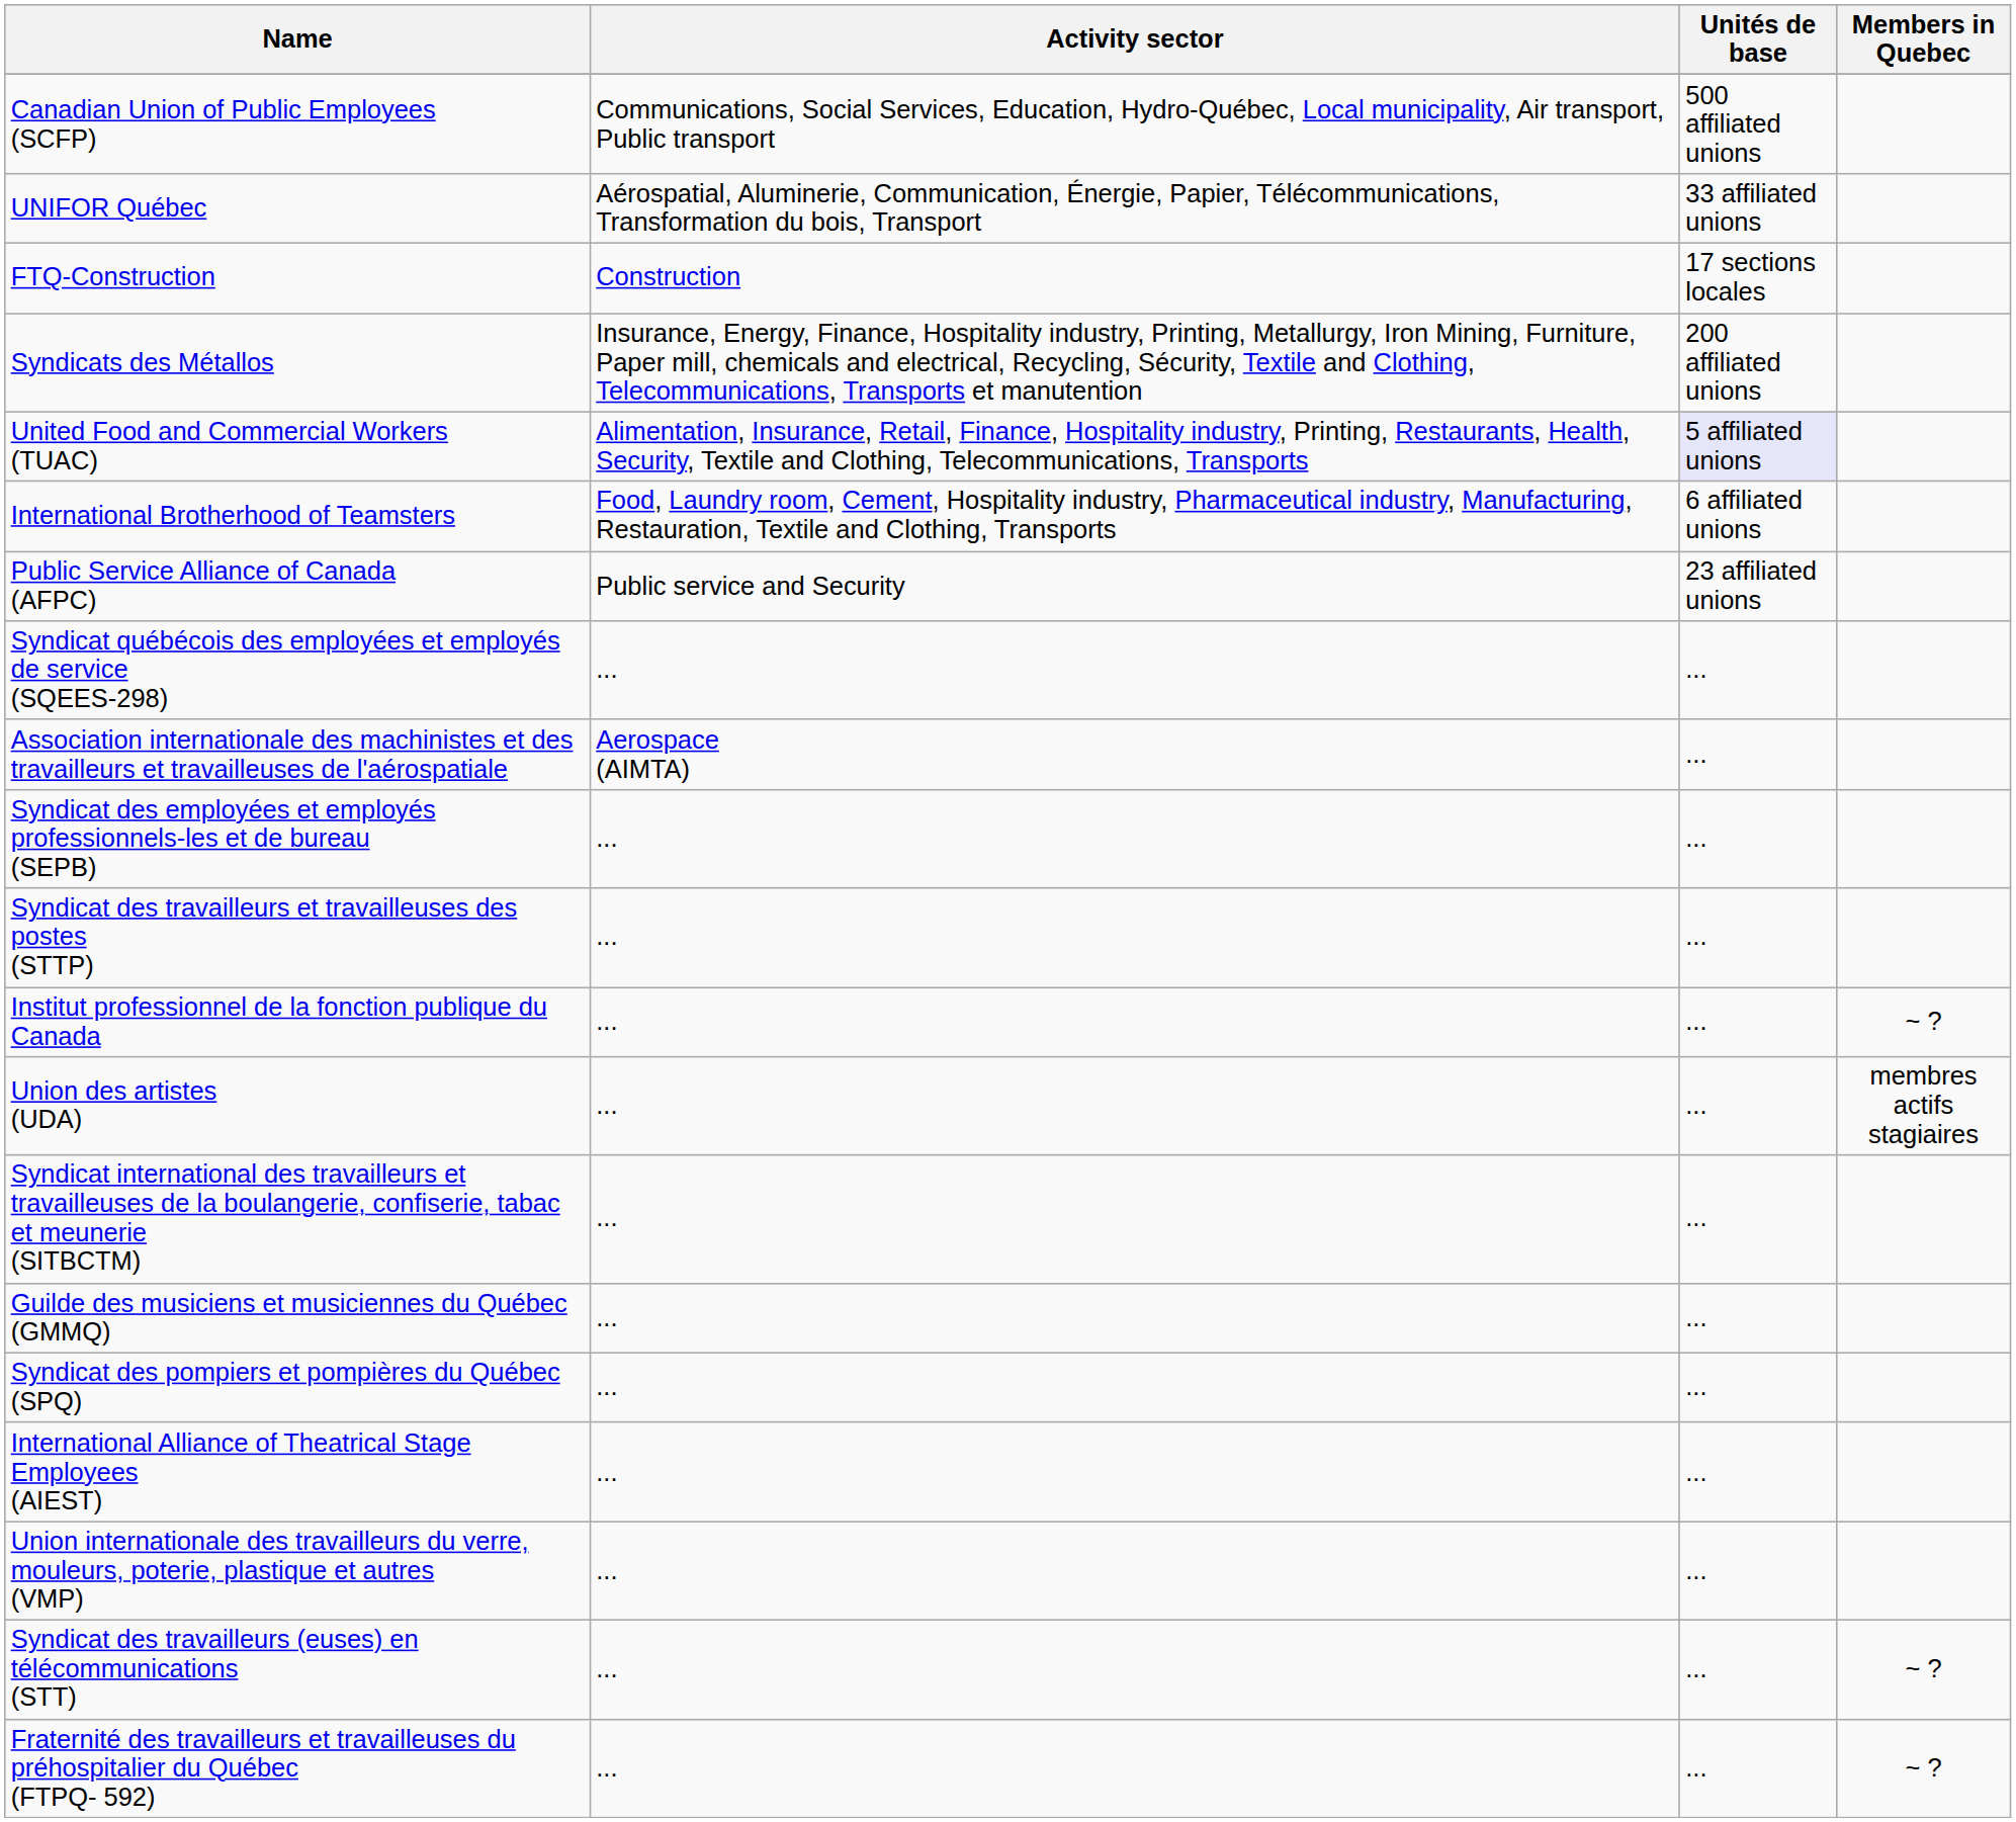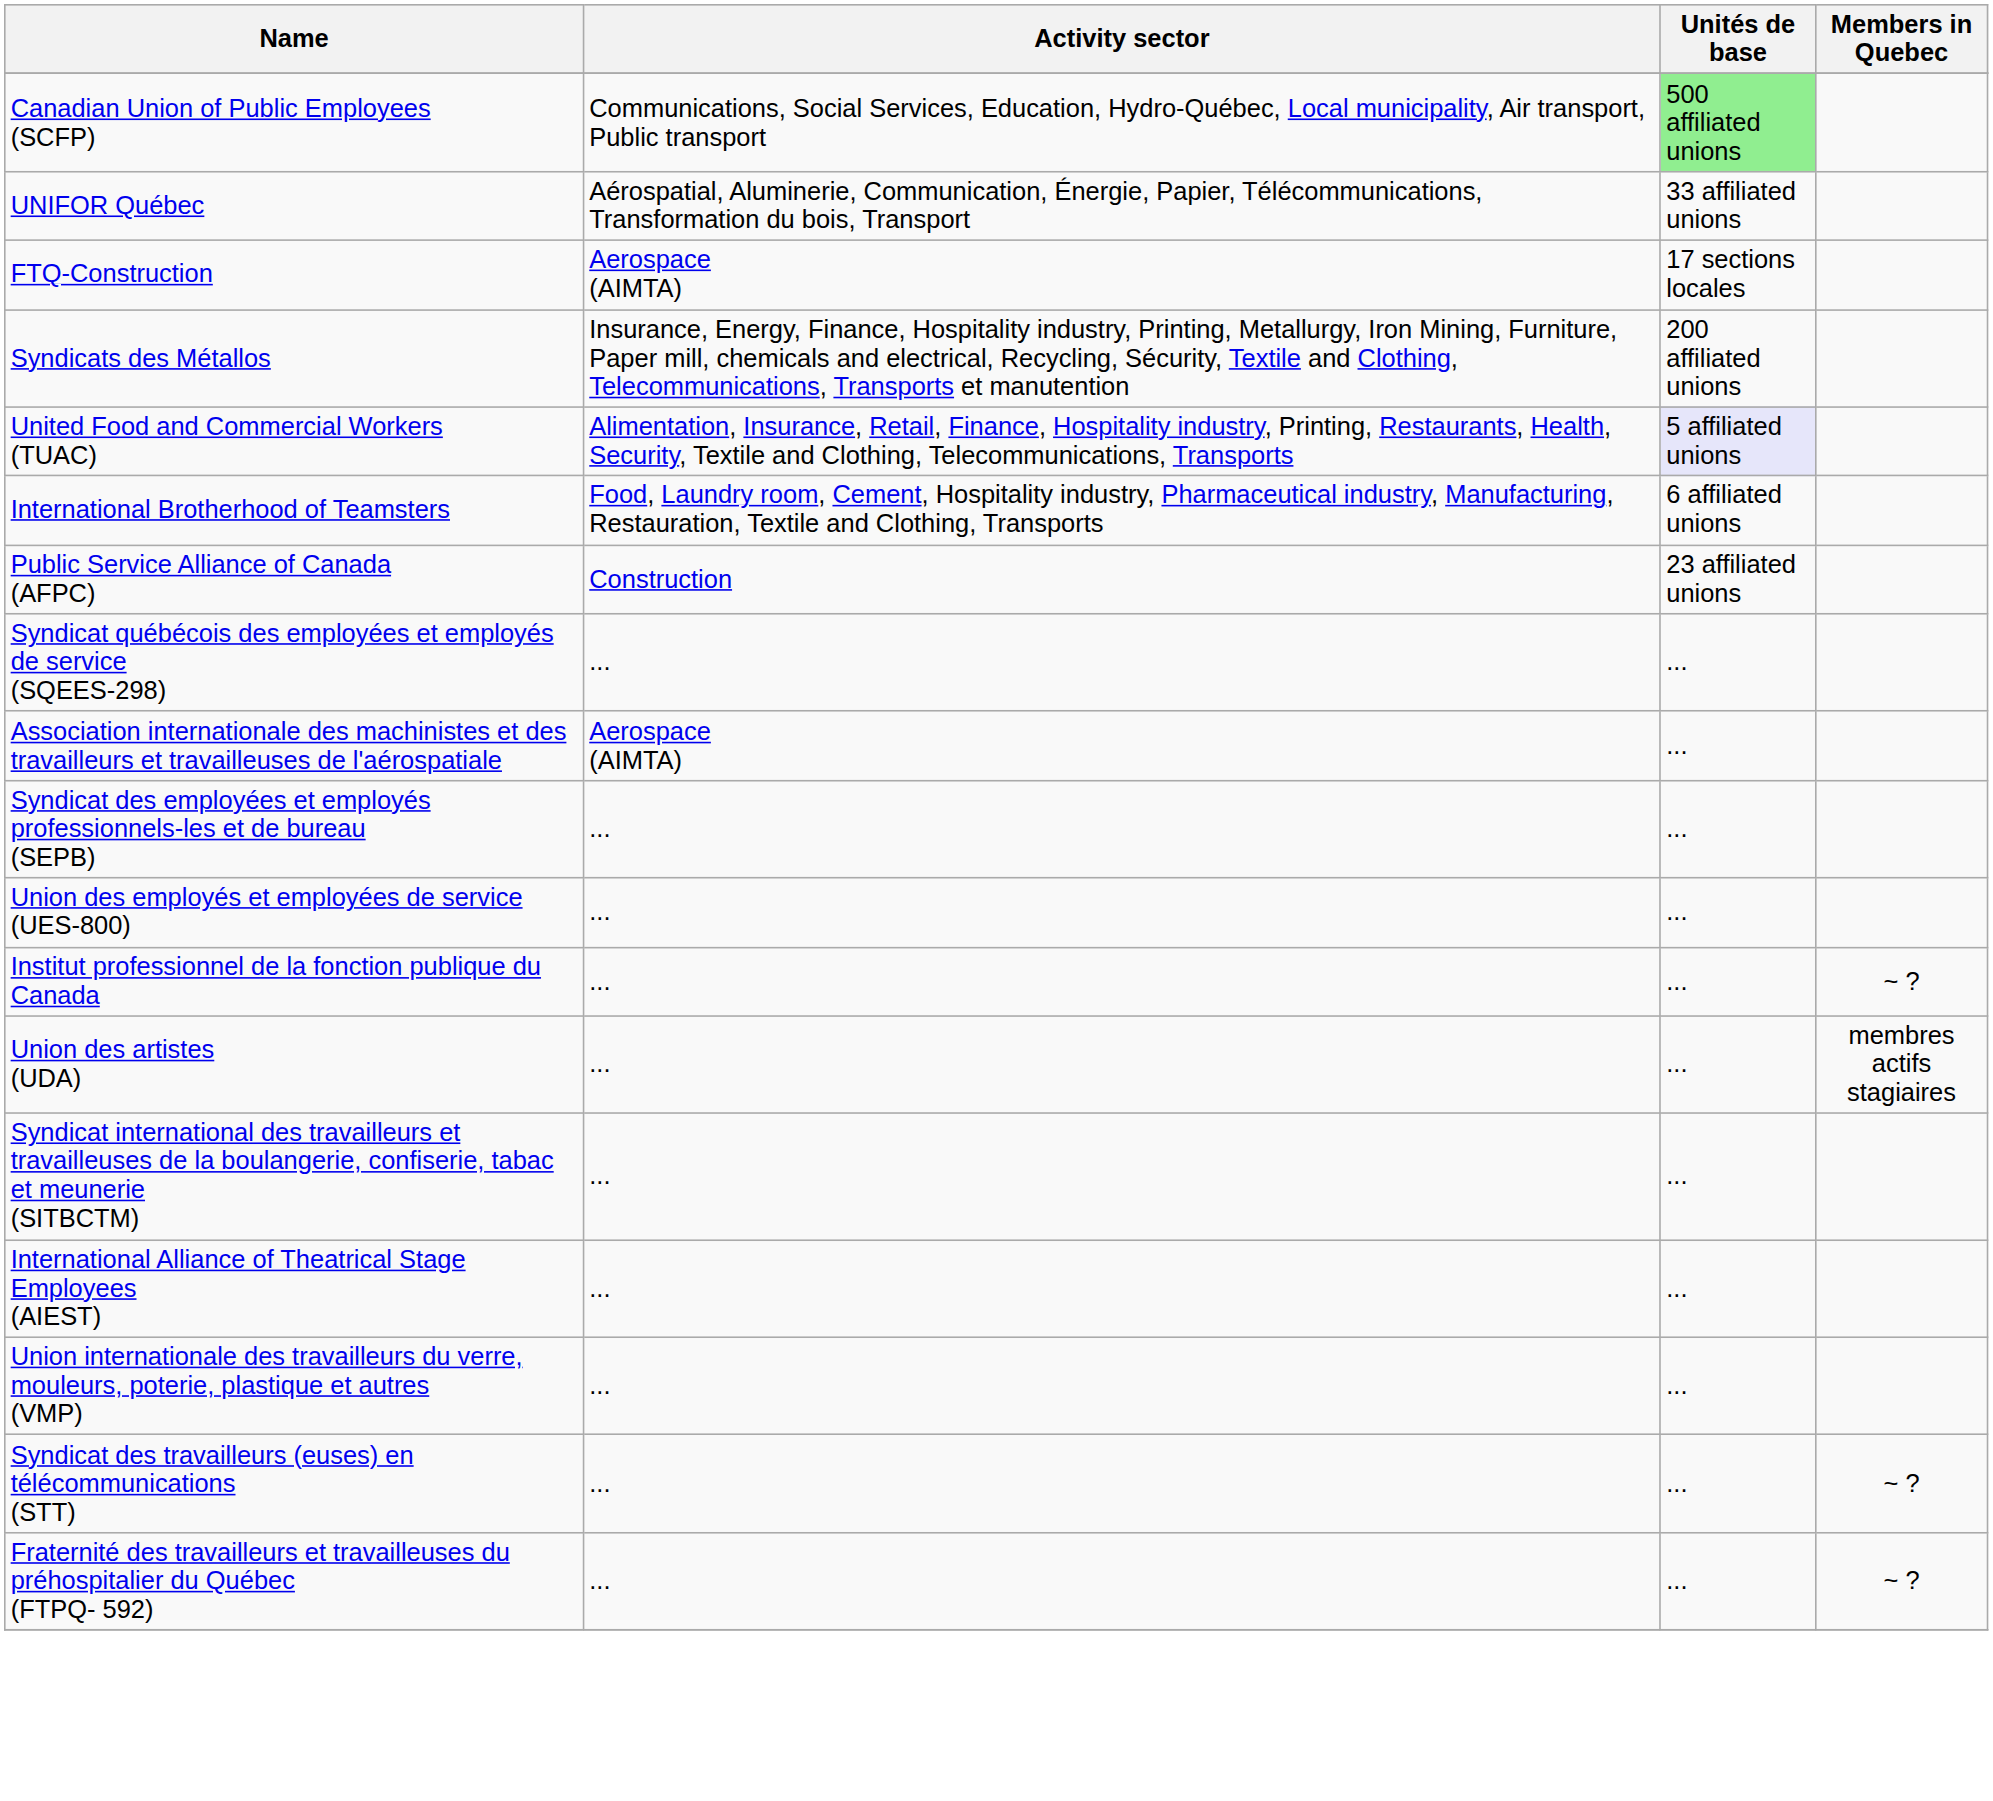 <table class="wikitable sortable">
 <tr style="background:#ececec;">
 <th>Name</th>
 <th>Activity sector</th>
 <th>Unités de base</th>
 <th>Members in Quebec</th>
 </tr>
 <tr>
 </tr>
 <tr>
 <td><a href='#'>Canadian Union of Public Employees</a><br> (SCFP)</td>
 <td>Communications, Social Services, Education, Hydro-Québec, <a href='#'>Local municipality</a>, Air transport, Public transport</td>
-<td>500 affiliated unions </td>
+<td style="background: lightgreen;">500 affiliated unions </td>
 <td align="center"></td>
 </tr>
 <tr>
 <td><a href='#'>UNIFOR Québec</a></td>
 <td>Aérospatial, Aluminerie, Communication, Énergie, Papier, Télécommunications, Transformation du bois, Transport</td>
 <td>33 affiliated unions </td>
 <td align="center"></td>
 </tr>
 <tr>
 <td><a href='#'>FTQ-Construction</a></td>
-<td><a href='#'>Construction</a></td>
+<td><a href='#'>Aerospace</a><br>(AIMTA)</td>
 <td>17 sections locales</td>
 <td align="center"></td>
 </tr>
 <tr>
 <td><a href='#'>Syndicats des Métallos</a></td>
 <td>Insurance, Energy, Finance, Hospitality industry, Printing, Metallurgy, Iron Mining, Furniture, Paper mill, chemicals and electrical, Recycling, Sécurity, <a href='#'>Textile</a> and <a href='#'>Clothing</a>, <a href='#'>Telecommunications</a>, <a href='#'>Transports</a> et manutention</td>
 <td>200 affiliated unions</td>
 <td align="center"></td>
 </tr>
 <tr>
 <td><a href='#'>United Food and Commercial Workers</a><br> (TUAC)</td>
 <td><a href='#'>Alimentation</a>, <a href='#'>Insurance</a>, <a href='#'>Retail</a>, <a href='#'>Finance</a>, <a href='#'>Hospitality industry</a>, Printing, <a href='#'>Restaurants</a>, <a href='#'>Health</a>, <a href='#'>Security</a>, Textile and Clothing, Telecommunications, <a href='#'>Transports</a></td>
 <td style="background: lavender;">5 affiliated unions</td>
 <td align="center"></td>
 </tr>
 <tr>
 <td><a href='#'>International Brotherhood of Teamsters</a></td>
 <td><a href='#'>Food</a>, <a href='#'>Laundry room</a>, <a href='#'>Cement</a>, Hospitality industry, <a href='#'>Pharmaceutical industry</a>, <a href='#'>Manufacturing</a>, Restauration, Textile and Clothing, Transports</td>
 <td>6 affiliated unions</td>
 <td align="center"></td>
 </tr>
 <tr>
 <td><a href='#'>Public Service Alliance of Canada</a><br>(AFPC)</td>
-<td>Public service and Security</td>
+<td><a href='#'>Construction</a></td>
 <td>23 affiliated unions</td>
 <td align="center"></td>
 </tr>
 <tr>
 <td><a href='#'>Syndicat québécois des employées et employés de service</a><br>(SQEES-298)</td>
 <td>...</td>
 <td>...</td>
 <td align="center"></td>
 </tr>
 <tr>
 <td><a href='#'>Association internationale des machinistes et des travailleurs et travailleuses de l'aérospatiale</a></td>
 <td><a href='#'>Aerospace</a><br>(AIMTA)</td>
 <td>...</td>
 <td align="center"></td>
 </tr>
 <tr>
 <td><a href='#'>Syndicat des employées et employés professionnels-les et de bureau</a><br>(SEPB)</td>
 <td>...</td>
 <td>...</td>
 <td align="center"></td>
 </tr>
 <tr>
-<td><a href='#'>Syndicat des travailleurs et travailleuses des postes</a><br>(STTP)</td>
+<td><a href='#'>Union des employés et employées de service</a><br>(UES-800)</td>
 <td>...</td>
 <td>...</td>
 <td align="center"></td>
 </tr>
 <tr>
 <td><a href='#'>Institut professionnel de la fonction publique du Canada</a></td>
 <td>...</td>
 <td>...</td>
 <td align="center">~ ?</td>
 </tr>
 <tr>
 <td><a href='#'>Union des artistes</a><br>(UDA)</td>
 <td>...</td>
 <td>...</td>
 <td align="center"> membres actifs<br> stagiaires</td>
 </tr>
 <tr>
 <td><a href='#'>Syndicat international des travailleurs et travailleuses de la boulangerie, confiserie, tabac et meunerie</a><br>(SITBCTM)</td>
-<td>...</td>
-<td>...</td>
-<td align="center"></td>
-</tr>
-<tr>
-<td><a href='#'>Guilde des musiciens et musiciennes du Québec</a><br>(GMMQ)</td>
-<td>...</td>
-<td>...</td>
-<td align="center"></td>
-</tr>
-<tr>
-<td><a href='#'>Syndicat des pompiers et pompières du Québec</a><br>(SPQ)</td>
 <td>...</td>
 <td>...</td>
 <td align="center"></td>
 </tr>
 <tr>
 <td><a href='#'>International Alliance of Theatrical Stage Employees</a><br>(AIEST)</td>
 <td>...</td>
 <td>...</td>
 <td align="center"></td>
 </tr>
 <tr>
 <td><a href='#'>Union internationale des travailleurs du verre, mouleurs, poterie, plastique et autres</a><br>(VMP)</td>
 <td>...</td>
 <td>...</td>
 <td align="center"></td>
 </tr>
 <tr>
 <td><a href='#'>Syndicat des travailleurs (euses) en télécommunications</a><br>(STT)</td>
 <td>...</td>
 <td>...</td>
 <td align="center">~ ?</td>
 </tr>
 <tr>
 <td><a href='#'>Fraternité des travailleurs et travailleuses du préhospitalier du Québec</a><br>(FTPQ- 592)</td>
 <td>...</td>
 <td>...</td>
 <td align="center">~ ?</td>
 </tr>
 <tr>
 </tr>
 </table>
